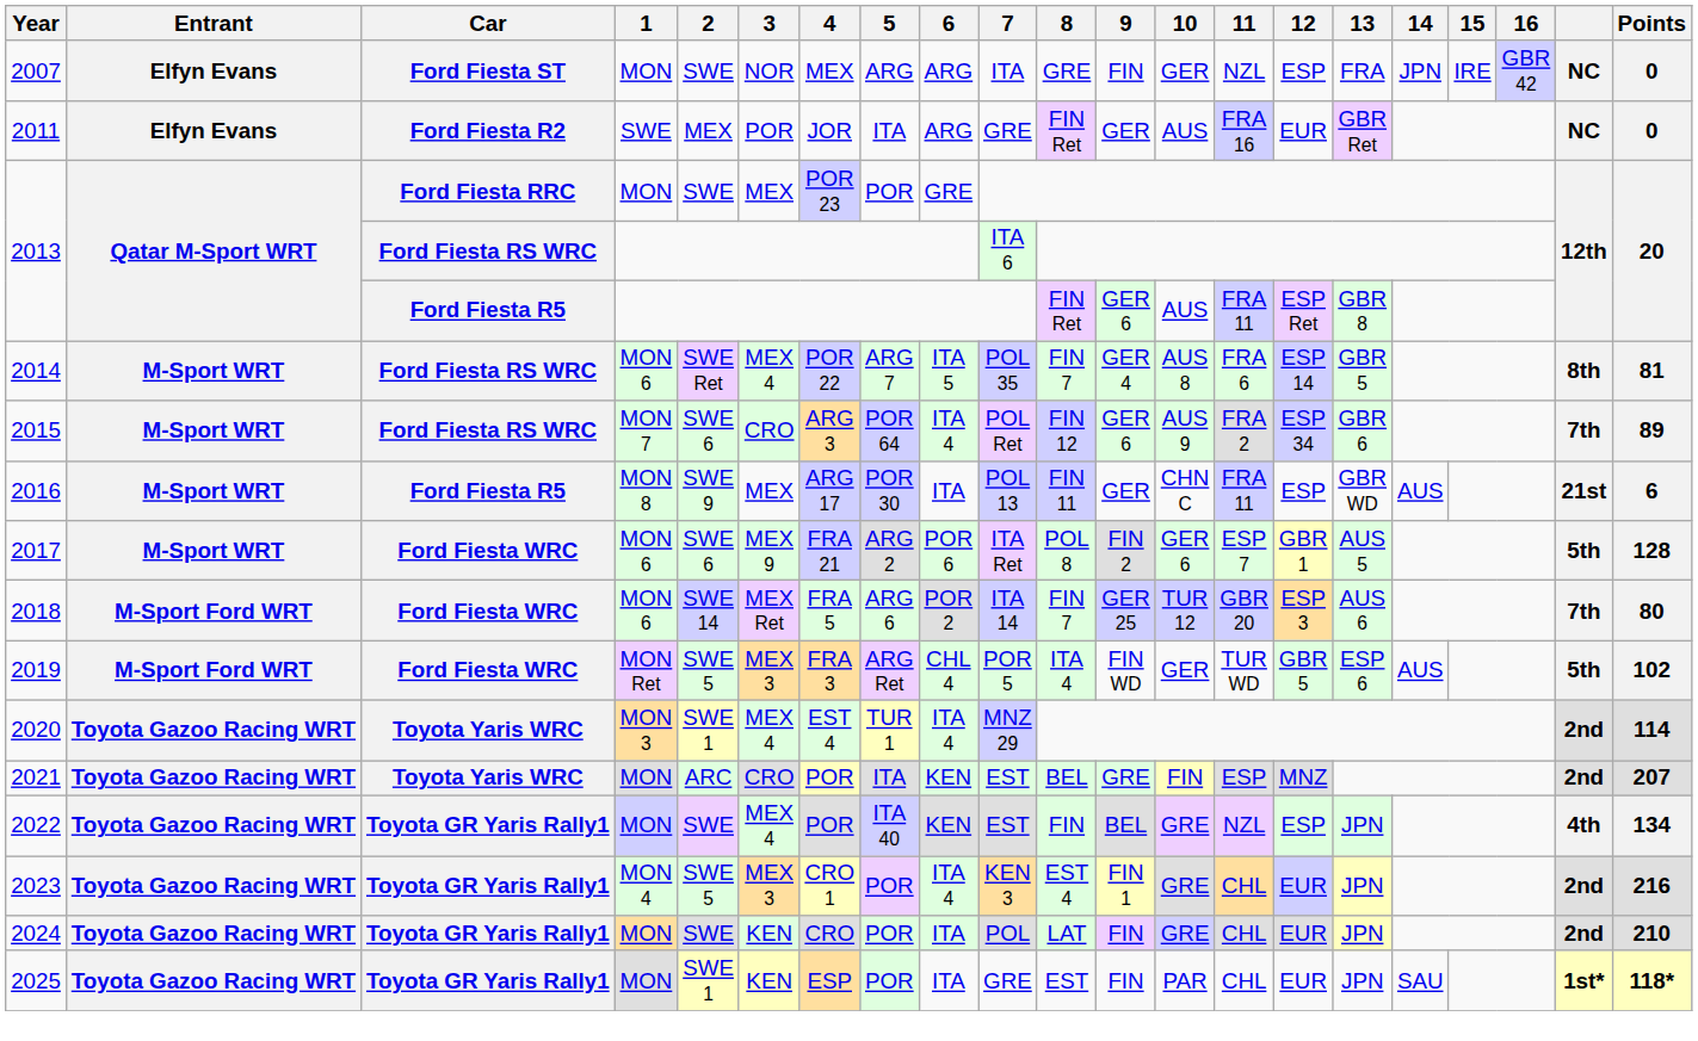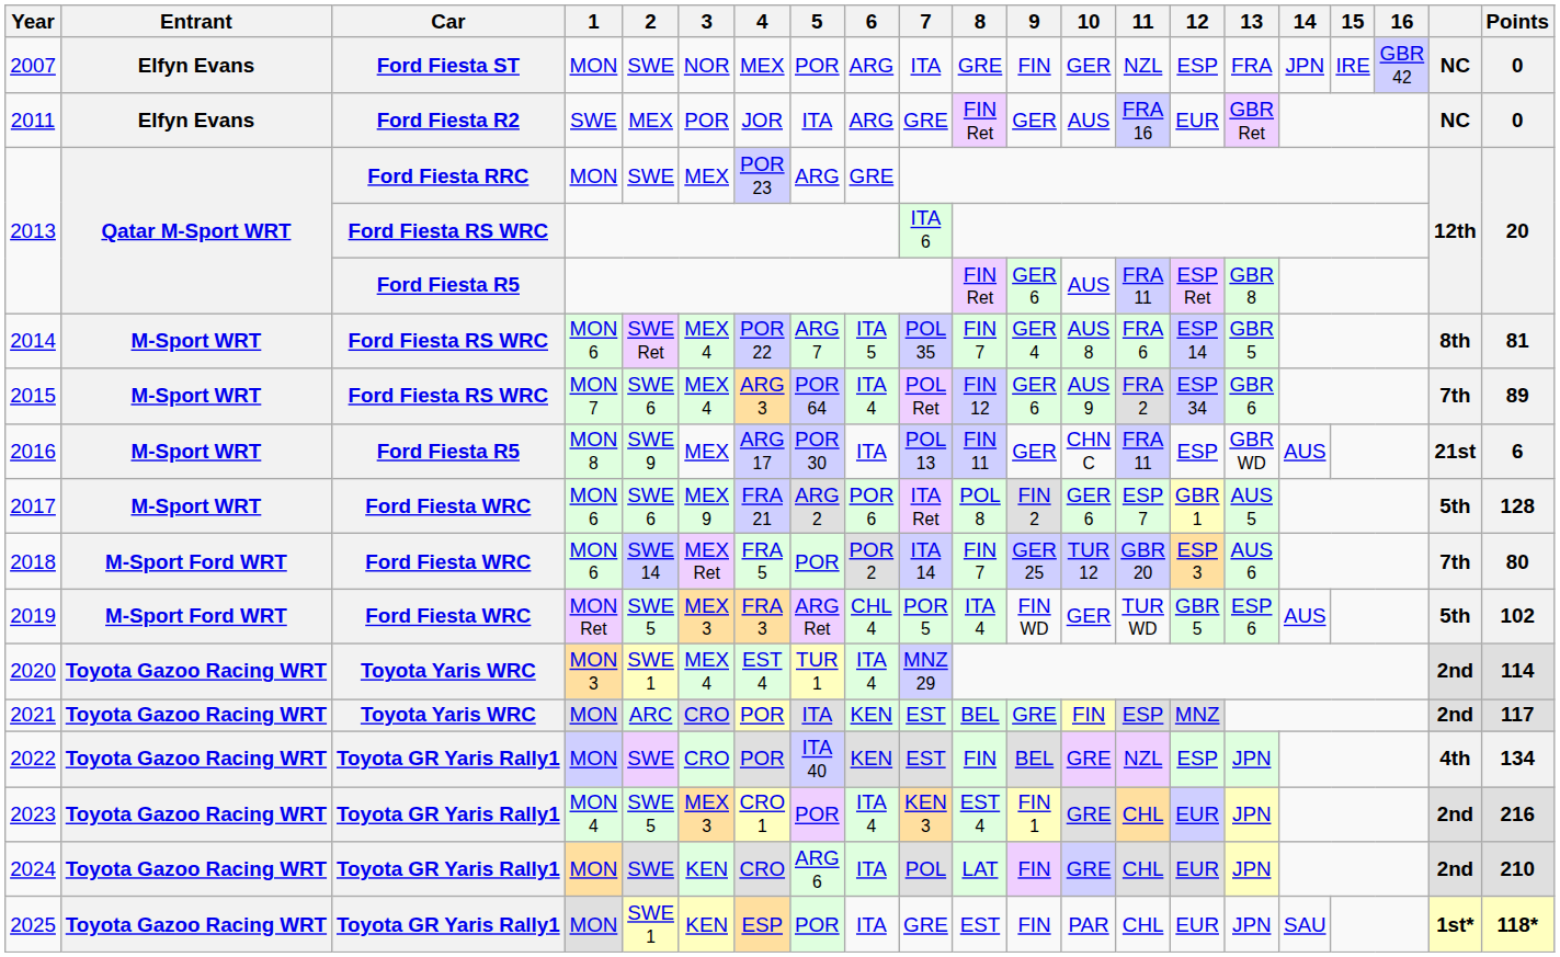 <table class="wikitable" border="1" style="text-align:center; font-size:85%;">
 <tr>
 <th>Year</th>
 <th>Entrant</th>
 <th>Car</th>
 <th>1</th>
 <th>2</th>
 <th>3</th>
 <th>4</th>
 <th>5</th>
 <th>6</th>
 <th>7</th>
 <th>8</th>
 <th>9</th>
 <th>10</th>
 <th>11</th>
 <th>12</th>
 <th>13</th>
 <th>14</th>
 <th>15</th>
 <th>16</th>
 <th></th>
 <th>Points</th>
 </tr>
 <tr>
 <td><a href='#'>2007</a></td>
 <th nowrap>Elfyn Evans</th>
 <th nowrap><a href='#'>Ford Fiesta ST</a></th>
 <td><a href='#'>MON</a></td>
 <td><a href='#'>SWE</a></td>
 <td><a href='#'>NOR</a></td>
 <td><a href='#'>MEX</a></td>
-<td><a href='#'>ARG</a></td>
+<td><a href='#'>POR</a></td>
 <td><a href='#'>ARG</a></td>
 <td><a href='#'>ITA</a></td>
 <td><a href='#'>GRE</a></td>
 <td><a href='#'>FIN</a></td>
 <td><a href='#'>GER</a></td>
 <td><a href='#'>NZL</a></td>
 <td><a href='#'>ESP</a></td>
 <td><a href='#'>FRA</a></td>
 <td><a href='#'>JPN</a></td>
 <td><a href='#'>IRE</a></td>
 <td style="background:#CFCFFF;"><a href='#'>GBR</a><br><small>42</small></td>
 <th>NC</th>
 <th>0</th>
 </tr>
 <tr>
 <td><a href='#'>2011</a></td>
 <th nowrap>Elfyn Evans</th>
 <th nowrap><a href='#'>Ford Fiesta R2</a></th>
 <td><a href='#'>SWE</a></td>
 <td><a href='#'>MEX</a></td>
 <td><a href='#'>POR</a></td>
 <td><a href='#'>JOR</a></td>
 <td><a href='#'>ITA</a></td>
 <td><a href='#'>ARG</a></td>
 <td><a href='#'>GRE</a></td>
 <td style="background:#EFCFFF;"><a href='#'>FIN</a><br><small>Ret</small></td>
 <td><a href='#'>GER</a></td>
 <td><a href='#'>AUS</a></td>
 <td style="background:#CFCFFF;"><a href='#'>FRA</a><br><small>16</small></td>
 <td><a href='#'>EUR</a></td>
 <td style="background:#EFCFFF;"><a href='#'>GBR</a><br><small>Ret</small></td>
 <td colspan=3></td>
 <th>NC</th>
 <th>0</th>
 </tr>
 <tr>
 <td rowspan=3><a href='#'>2013</a></td>
 <th rowspan=3 nowrap><a href='#'>Qatar M-Sport WRT</a></th>
 <th nowrap><a href='#'>Ford Fiesta RRC</a></th>
 <td><a href='#'>MON</a></td>
 <td><a href='#'>SWE</a></td>
 <td><a href='#'>MEX</a></td>
 <td style="background:#CFCFFF;"><a href='#'>POR</a><br><small>23</small></td>
-<td><a href='#'>POR</a></td>
+<td><a href='#'>ARG</a></td>
 <td><a href='#'>GRE</a></td>
 <td colspan=10></td>
 <th rowspan=3>12th</th>
 <th rowspan=3>20</th>
 </tr>
 <tr>
 <th nowrap><a href='#'>Ford Fiesta RS WRC</a></th>
 <td colspan=6></td>
 <td style="background:#DFFFDF;"><a href='#'>ITA</a><br><small>6</small></td>
 <td colspan=9></td>
 </tr>
 <tr>
 <th nowrap><a href='#'>Ford Fiesta R5</a></th>
 <td colspan=7></td>
 <td style="background:#EFCFFF;"><a href='#'>FIN</a><br><small>Ret</small></td>
 <td style="background:#DFFFDF;"><a href='#'>GER</a><br><small>6</small></td>
 <td><a href='#'>AUS</a></td>
 <td style="background:#CFCFFF;"><a href='#'>FRA</a><br><small>11</small></td>
 <td style="background:#EFCFFF;"><a href='#'>ESP</a><br><small>Ret</small></td>
 <td style="background:#DFFFDF;"><a href='#'>GBR</a><br><small>8</small></td>
 <td colspan=3></td>
 </tr>
 <tr>
 <td><a href='#'>2014</a></td>
 <th nowrap><a href='#'>M-Sport WRT</a></th>
 <th nowrap><a href='#'>Ford Fiesta RS WRC</a></th>
 <td style="background:#DFFFDF;"><a href='#'>MON</a><br><small>6</small></td>
 <td style="background:#EFCFFF;"><a href='#'>SWE</a><br><small>Ret</small></td>
 <td style="background:#DFFFDF;"><a href='#'>MEX</a><br><small>4</small></td>
 <td style="background:#CFCFFF;"><a href='#'>POR</a><br><small>22</small></td>
 <td style="background:#DFFFDF;"><a href='#'>ARG</a><br><small>7</small></td>
 <td style="background:#DFFFDF;"><a href='#'>ITA</a><br><small>5</small></td>
 <td style="background:#CFCFFF;"><a href='#'>POL</a><br><small>35</small></td>
 <td style="background:#DFFFDF;"><a href='#'>FIN</a><br><small>7</small></td>
 <td style="background:#DFFFDF;"><a href='#'>GER</a><br><small>4</small></td>
 <td style="background:#DFFFDF;"><a href='#'>AUS</a><br><small>8</small></td>
 <td style="background:#DFFFDF;"><a href='#'>FRA</a><br><small>6</small></td>
 <td style="background:#CFCFFF;"><a href='#'>ESP</a><br><small>14</small></td>
 <td style="background:#DFFFDF;"><a href='#'>GBR</a><br><small>5</small></td>
 <td colspan=3></td>
 <th>8th</th>
 <th>81</th>
 </tr>
 <tr>
 <td><a href='#'>2015</a></td>
 <th nowrap><a href='#'>M-Sport WRT</a></th>
 <th nowrap><a href='#'>Ford Fiesta RS WRC</a></th>
 <td style="background:#DFFFDF;"><a href='#'>MON</a><br><small>7</small></td>
 <td style="background:#DFFFDF;"><a href='#'>SWE</a><br><small>6</small></td>
-<td style="background:#DFFFDF;"><a href='#'>CRO</a><br></td>
+<td style="background:#DFFFDF;"><a href='#'>MEX</a><br><small>4</small></td>
 <td style="background:#FFDF9F;"><a href='#'>ARG</a><br><small>3</small></td>
 <td style="background:#CFCFFF;"><a href='#'>POR</a><br><small>64</small></td>
 <td style="background:#DFFFDF;"><a href='#'>ITA</a><br><small>4</small></td>
 <td style="background:#EFCFFF;"><a href='#'>POL</a><br><small>Ret</small></td>
 <td style="background:#CFCFFF;"><a href='#'>FIN</a><br><small>12</small></td>
 <td style="background:#DFFFDF;"><a href='#'>GER</a><br><small>6</small></td>
 <td style="background:#DFFFDF;"><a href='#'>AUS</a><br><small>9</small></td>
 <td style="background:#DFDFDF;"><a href='#'>FRA</a><br><small>2</small></td>
 <td style="background:#CFCFFF;"><a href='#'>ESP</a><br><small>34</small></td>
 <td style="background:#DFFFDF;"><a href='#'>GBR</a><br><small>6</small></td>
 <td colspan=3></td>
 <th>7th</th>
 <th>89</th>
 </tr>
 <tr>
 <td><a href='#'>2016</a></td>
 <th nowrap><a href='#'>M-Sport WRT</a></th>
 <th nowrap><a href='#'>Ford Fiesta R5</a></th>
 <td style="background:#DFFFDF;"><a href='#'>MON</a><br><small>8</small></td>
 <td style="background:#DFFFDF;"><a href='#'>SWE</a><br><small>9</small></td>
 <td><a href='#'>MEX</a></td>
 <td style="background:#CFCFFF;"><a href='#'>ARG</a><br><small>17</small></td>
 <td style="background:#CFCFFF;"><a href='#'>POR</a><br><small>30</small></td>
 <td><a href='#'>ITA</a></td>
 <td style="background:#CFCFFF;"><a href='#'>POL</a><br><small>13</small></td>
 <td style="background:#CFCFFF;"><a href='#'>FIN</a><br><small>11</small></td>
 <td><a href='#'>GER</a></td>
 <td><a href='#'>CHN</a><br><small>C</small></td>
 <td style="background:#CFCFFF;"><a href='#'>FRA</a><br><small>11</small></td>
 <td><a href='#'>ESP</a></td>
 <td><a href='#'>GBR</a><br><small>WD</small></td>
 <td><a href='#'>AUS</a></td>
 <td colspan=2></td>
 <th>21st</th>
 <th>6</th>
 </tr>
 <tr>
 <td><a href='#'>2017</a></td>
 <th nowrap><a href='#'>M-Sport WRT</a></th>
 <th nowrap><a href='#'>Ford Fiesta WRC</a></th>
 <td style="background:#DFFFDF;"><a href='#'>MON</a><br><small>6</small></td>
 <td style="background:#DFFFDF;"><a href='#'>SWE</a><br><small>6</small></td>
 <td style="background:#DFFFDF;"><a href='#'>MEX</a><br><small>9</small></td>
 <td style="background:#CFCFFF;"><a href='#'>FRA</a><br><small>21</small></td>
 <td style="background:#DFDFDF;"><a href='#'>ARG</a><br><small>2</small></td>
 <td style="background:#DFFFDF;"><a href='#'>POR</a><br><small>6</small></td>
 <td style="background:#EFCFFF;"><a href='#'>ITA</a><br><small>Ret</small></td>
 <td style="background:#DFFFDF;"><a href='#'>POL</a><br><small>8</small></td>
 <td style="background:#DFDFDF;"><a href='#'>FIN</a><br><small>2</small></td>
 <td style="background:#DFFFDF;"><a href='#'>GER</a><br><small>6</small></td>
 <td style="background:#DFFFDF;"><a href='#'>ESP</a><br><small>7</small></td>
 <td style="background:#FFFFBF;"><a href='#'>GBR</a><br><small>1</small></td>
 <td style="background:#DFFFDF;"><a href='#'>AUS</a><br><small>5</small></td>
 <td colspan=3></td>
 <th>5th</th>
 <th>128</th>
 </tr>
 <tr>
 <td><a href='#'>2018</a></td>
 <th nowrap><a href='#'>M-Sport Ford WRT</a></th>
 <th nowrap><a href='#'>Ford Fiesta WRC</a></th>
 <td style="background:#DFFFDF;"><a href='#'>MON</a><br><small>6</small></td>
 <td style="background:#CFCFFF;"><a href='#'>SWE</a><br><small>14</small></td>
 <td style="background:#EFCFFF;"><a href='#'>MEX</a><br><small>Ret</small></td>
 <td style="background:#DFFFDF;"><a href='#'>FRA</a><br><small>5</small></td>
-<td style="background:#DFFFDF;"><a href='#'>ARG</a><br><small>6</small></td>
+<td style="background:#DFFFDF"><a href='#'>POR</a><br></td>
 <td style="background:#DFDFDF;"><a href='#'>POR</a><br><small>2</small></td>
 <td style="background:#CFCFFF;"><a href='#'>ITA</a><br><small>14</small></td>
 <td style="background:#DFFFDF;"><a href='#'>FIN</a><br><small>7</small></td>
 <td style="background:#CFCFFF;"><a href='#'>GER</a><br><small>25</small></td>
 <td style="background:#CFCFFF;"><a href='#'>TUR</a><br><small>12</small></td>
 <td style="background:#CFCFFF;"><a href='#'>GBR</a><br><small>20</small></td>
 <td style="background:#FFDF9F;"><a href='#'>ESP</a><br><small>3</small></td>
 <td style="background:#DFFFDF;"><a href='#'>AUS</a><br><small>6</small></td>
 <td colspan=3></td>
 <th>7th</th>
 <th>80</th>
 </tr>
 <tr>
 <td><a href='#'>2019</a></td>
 <th nowrap><a href='#'>M-Sport Ford WRT</a></th>
 <th nowrap><a href='#'>Ford Fiesta WRC</a></th>
 <td style="background:#EFCFFF;"><a href='#'>MON</a><br><small>Ret</small></td>
 <td style="background:#DFFFDF;"><a href='#'>SWE</a><br><small>5</small></td>
 <td style="background:#FFDF9F;"><a href='#'>MEX</a><br><small>3</small></td>
 <td style="background:#FFDF9F;"><a href='#'>FRA</a><br><small>3</small></td>
 <td style="background:#EFCFFF;"><a href='#'>ARG</a><br><small>Ret</small></td>
 <td style="background:#DFFFDF;"><a href='#'>CHL</a><br><small>4</small></td>
 <td style="background:#DFFFDF;"><a href='#'>POR</a><br><small>5</small></td>
 <td style="background:#DFFFDF;"><a href='#'>ITA</a><br><small>4</small></td>
 <td><a href='#'>FIN</a><br><small>WD</small></td>
 <td><a href='#'>GER</a></td>
 <td><a href='#'>TUR</a><br><small>WD</small></td>
 <td style="background:#DFFFDF;"><a href='#'>GBR</a><br><small>5</small></td>
 <td style="background:#DFFFDF;"><a href='#'>ESP</a><br><small>6</small></td>
 <td><a href='#'>AUS</a><br></td>
 <td colspan=2></td>
 <th>5th</th>
 <th>102</th>
 </tr>
 <tr>
 <td><a href='#'>2020</a></td>
 <th nowrap><a href='#'>Toyota Gazoo Racing WRT</a></th>
 <th nowrap><a href='#'>Toyota Yaris WRC</a></th>
 <td style="background:#FFDF9F;"><a href='#'>MON</a><br><small>3</small></td>
 <td style="background:#FFFFBF;"><a href='#'>SWE</a><br><small>1</small></td>
 <td style="background:#DFFFDF;"><a href='#'>MEX</a><br><small>4</small></td>
 <td style="background:#DFFFDF;"><a href='#'>EST</a><br><small>4</small></td>
 <td style="background:#FFFFBF;"><a href='#'>TUR</a><br><small>1</small></td>
 <td style="background:#DFFFDF;"><a href='#'>ITA</a><br><small>4</small></td>
 <td style="background:#CFCFFF;"><a href='#'>MNZ</a><br><small>29</small></td>
 <td colspan=9></td>
 <th style="background:#DFDFDF;">2nd</th>
 <th style="background:#DFDFDF;">114</th>
 </tr>
 <tr>
 <td><a href='#'>2021</a></td>
 <th nowrap><a href='#'>Toyota Gazoo Racing WRT</a></th>
 <th nowrap><a href='#'>Toyota Yaris WRC</a></th>
 <td style="background:#DFDFDF;"><a href='#'>MON</a><br></td>
 <td style="background:#DFFFDF;"><a href='#'>ARC</a><br></td>
 <td style="background:#DFDFDF;"><a href='#'>CRO</a><br></td>
 <td style="background:#FFFFBF;"><a href='#'>POR</a><br></td>
 <td style="background:#DFDFDF;"><a href='#'>ITA</a><br></td>
 <td style="background:#DFFFDF;"><a href='#'>KEN</a><br></td>
 <td style="background:#DFFFDF;"><a href='#'>EST</a><br></td>
 <td style="background:#DFFFDF;"><a href='#'>BEL</a><br></td>
 <td style="background:#DFFFDF;"><a href='#'>GRE</a><br></td>
 <td style="background:#FFFFBF;"><a href='#'>FIN</a><br></td>
 <td style="background:#DFDFDF;"><a href='#'>ESP</a><br></td>
 <td style="background:#DFDFDF;"><a href='#'>MNZ</a><br></td>
 <td colspan=4></td>
 <th style="background:#DFDFDF;">2nd</th>
-<th style="background:#DFDFDF;">207</th>
+<th style="background:#DFDFDF;">117</th>
 </tr>
 <tr>
 <td><a href='#'>2022</a></td>
 <th nowrap><a href='#'>Toyota Gazoo Racing WRT</a></th>
 <th nowrap><a href='#'>Toyota GR Yaris Rally1</a></th>
 <td style="background:#CFCFFF;"><a href='#'>MON</a><br></td>
 <td style="background:#EFCFFF;"><a href='#'>SWE</a><br></td>
-<td style="background:#DFFFDF;"><a href='#'>MEX</a><br><small>4</small></td>
+<td style="background:#DFFFDF;"><a href='#'>CRO</a><br></td>
 <td style="background:#DFDFDF;"><a href='#'>POR</a><br></td>
 <td style="background:#CFCFFF;"><a href='#'>ITA</a><br><small>40</small></td>
 <td style="background:#DFDFDF;"><a href='#'>KEN</a><br></td>
 <td style="background:#DFDFDF;"><a href='#'>EST</a><br></td>
 <td style="background:#DFFFDF;"><a href='#'>FIN</a><br></td>
 <td style="background:#DFDFDF;"><a href='#'>BEL</a><br></td>
 <td style="background:#EFCFFF;"><a href='#'>GRE</a><br></td>
 <td style="background:#EFCFFF;"><a href='#'>NZL</a><br></td>
 <td style="background:#DFFFDF;"><a href='#'>ESP</a><br></td>
 <td style="background:#DFFFDF;"><a href='#'>JPN</a><br></td>
 <td colspan=3></td>
 <th>4th</th>
 <th>134</th>
 </tr>
 <tr>
 <td><a href='#'>2023</a></td>
 <th nowrap><a href='#'>Toyota Gazoo Racing WRT</a></th>
 <th nowrap><a href='#'>Toyota GR Yaris Rally1</a></th>
 <td style="background:#DFFFDF"><a href='#'>MON</a><br><small>4</small></td>
 <td style="background:#DFFFDF"><a href='#'>SWE</a><br><small>5</small></td>
 <td style="background:#FFDF9F;"><a href='#'>MEX</a><br><small>3</small></td>
 <td style="background:#FFFFBF;"><a href='#'>CRO</a><br><small>1</small></td>
 <td style="background:#EFCFFF;"><a href='#'>POR</a><br></td>
 <td style="background:#DFFFDF"><a href='#'>ITA</a><br><small>4</small></td>
 <td style="background:#FFDF9F;"><a href='#'>KEN</a><br><small>3</small></td>
 <td style="background:#DFFFDF"><a href='#'>EST</a><br><small>4</small></td>
 <td style="background:#FFFFBF;"><a href='#'>FIN</a><br><small>1</small></td>
 <td style="background:#DFDFDF;"><a href='#'>GRE</a><br></td>
 <td style="background:#FFDF9F;"><a href='#'>CHL</a><br></td>
 <td style="background:#CFCFFF;"><a href='#'>EUR</a><br></td>
 <td style="background:#FFFFBF;"><a href='#'>JPN</a><br></td>
 <td colspan=3></td>
 <th style="background:#DFDFDF;">2nd</th>
 <th style="background:#DFDFDF;">216</th>
 </tr>
 <tr>
 <td><a href='#'>2024</a></td>
 <th nowrap><a href='#'>Toyota Gazoo Racing WRT</a></th>
 <th nowrap><a href='#'>Toyota GR Yaris Rally1</a></th>
 <td style="background:#FFDF9F;"><a href='#'>MON</a><br></td>
 <td style="background:#DFDFDF;"><a href='#'>SWE</a><br></td>
 <td style="background:#DFFFDF"><a href='#'>KEN</a><br></td>
 <td style="background:#DFDFDF;"><a href='#'>CRO</a><br></td>
-<td style="background:#DFFFDF"><a href='#'>POR</a><br></td>
+<td style="background:#DFFFDF;"><a href='#'>ARG</a><br><small>6</small></td>
 <td style="background:#DFFFDF"><a href='#'>ITA</a><br></td>
 <td style="background:#DFDFDF"><a href='#'>POL</a><br></td>
 <td style="background:#DFFFDF"><a href='#'>LAT</a><br></td>
 <td style="background:#EFCFFF"><a href='#'>FIN</a><br></td>
 <td style="background:#CFCFFF"><a href='#'>GRE</a><br></td>
 <td style="background:#DFDFDF"><a href='#'>CHL</a><br></td>
 <td style="background:#DFDFDF"><a href='#'>EUR</a><br></td>
 <td style="background:#FFFFBF"><a href='#'>JPN</a><br></td>
 <td colspan=3></td>
 <th style="background:#DFDFDF;">2nd</th>
 <th style="background:#DFDFDF;">210</th>
 </tr>
 <tr>
 <td><a href='#'>2025</a></td>
 <th nowrap><a href='#'>Toyota Gazoo Racing WRT</a></th>
 <th nowrap><a href='#'>Toyota GR Yaris Rally1</a></th>
 <td style="background:#DFDFDF"><a href='#'>MON</a><br></td>
 <td style="background:#FFFFBF;"><a href='#'>SWE</a><br><small>1</small></td>
 <td style="background:#FFFFBF"><a href='#'>KEN</a><br></td>
 <td style="background:#FFDF9F"><a href='#'>ESP</a><br></td>
 <td style="background:#DFFFDF"><a href='#'>POR</a><br></td>
 <td><a href='#'>ITA</a></td>
 <td><a href='#'>GRE</a></td>
 <td><a href='#'>EST</a></td>
 <td><a href='#'>FIN</a></td>
 <td><a href='#'>PAR</a></td>
 <td><a href='#'>CHL</a></td>
 <td><a href='#'>EUR</a></td>
 <td><a href='#'>JPN</a></td>
 <td><a href='#'>SAU</a></td>
 <td colspan=2></td>
 <th style="background:#FFFFBF;">1st*</th>
 <th style="background:#FFFFBF;">118*</th>
 </tr>
 </table>
